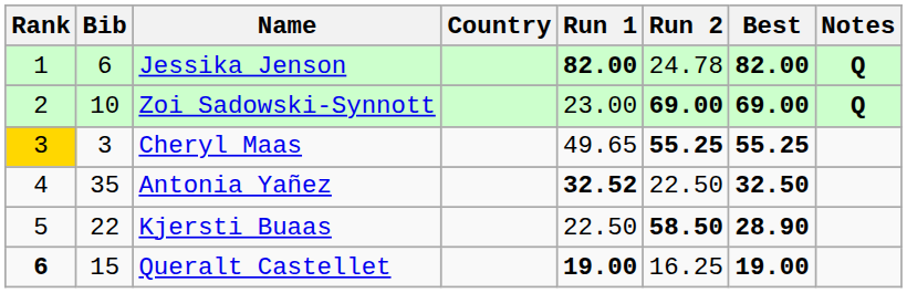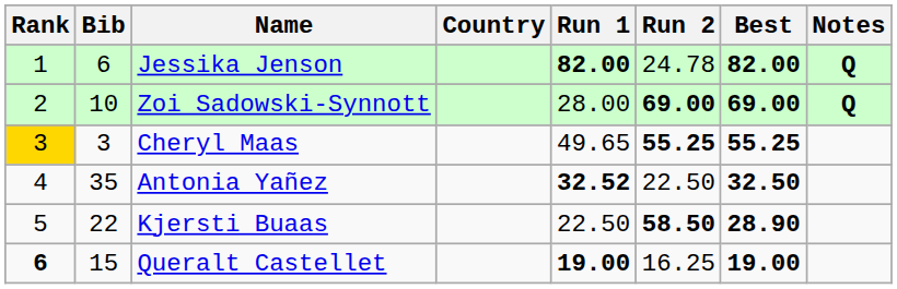 <table class="wikitable sortable" style="text-align:center">
 <tr>
 <th>Rank</th>
 <th>Bib</th>
 <th>Name</th>
 <th>Country</th>
 <th>Run 1</th>
 <th>Run 2</th>
 <th>Best</th>
 <th>Notes</th>
 </tr>
 <tr bgcolor="#ccffcc">
 <td>1</td>
 <td>6</td>
 <td align=left><a href='#'>Jessika Jenson</a></td>
 <td align=left></td>
 <td><strong>82.00</strong></td>
 <td>24.78</td>
 <td><strong>82.00</strong></td>
 <td><strong>Q</strong></td>
 </tr>
 <tr bgcolor="#ccffcc">
 <td>2</td>
 <td>10</td>
 <td align=left><a href='#'>Zoi Sadowski-Synnott</a></td>
 <td align=left></td>
-<td>23.00</td>
+<td>28.00</td>
 <td><strong>69.00</strong></td>
 <td><strong>69.00</strong></td>
 <td><strong>Q</strong></td>
 </tr>
 <tr>
 <td style="background: gold;">3</td>
 <td>3</td>
 <td align=left><a href='#'>Cheryl Maas</a></td>
 <td align=left></td>
 <td>49.65</td>
 <td><strong>55.25</strong></td>
 <td><strong>55.25</strong></td>
 <td></td>
 </tr>
 <tr>
 <td>4</td>
 <td>35</td>
 <td align=left><a href='#'>Antonia Yañez</a></td>
 <td align=left></td>
 <td><strong>32.52</strong></td>
 <td>22.50</td>
 <td><strong>32.50</strong></td>
 <td></td>
 </tr>
 <tr>
 <td>5</td>
 <td>22</td>
 <td align=left><a href='#'>Kjersti Buaas</a></td>
 <td align=left></td>
 <td>22.50</td>
 <td><strong>58.50</strong></td>
 <td><strong>28.90</strong></td>
 <td></td>
 </tr>
 <tr>
 <td><strong>6</strong></td>
 <td>15</td>
 <td align=left><a href='#'>Queralt Castellet</a></td>
 <td align=left></td>
 <td><strong>19.00</strong></td>
 <td>16.25</td>
 <td><strong>19.00</strong></td>
 <td></td>
 </tr>
 </table>
